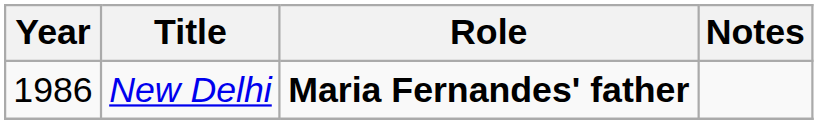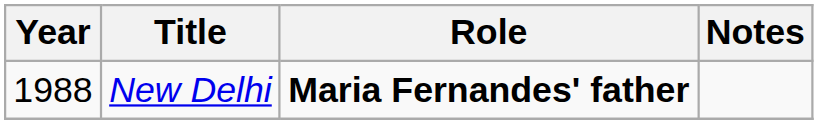 <table class="wikitable sortable">
 <tr>
 <th>Year</th>
 <th>Title</th>
 <th>Role</th>
 <th class="unsortable">Notes</th>
 </tr>
 <tr>
-<td>1986</td>
+<td>1988</td>
 <td><em><a href='#'>New Delhi</a></em></td>
 <td><strong>Maria Fernandes' father</strong></td>
 <td></td>
 </tr>
 <tr>
 </tr>
 </table>
